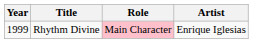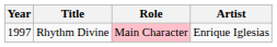 <table class="wikitable sortable">
 <tr>
 <th>Year</th>
 <th>Title</th>
 <th>Role</th>
 <th class="unsortable">Artist</th>
 </tr>
 <tr>
-<td>1999</td>
+<td>1997</td>
 <td>Rhythm Divine</td>
 <td style="background: pink;">Main Character</td>
 <td>Enrique Iglesias</td>
 </tr>
 </table>
